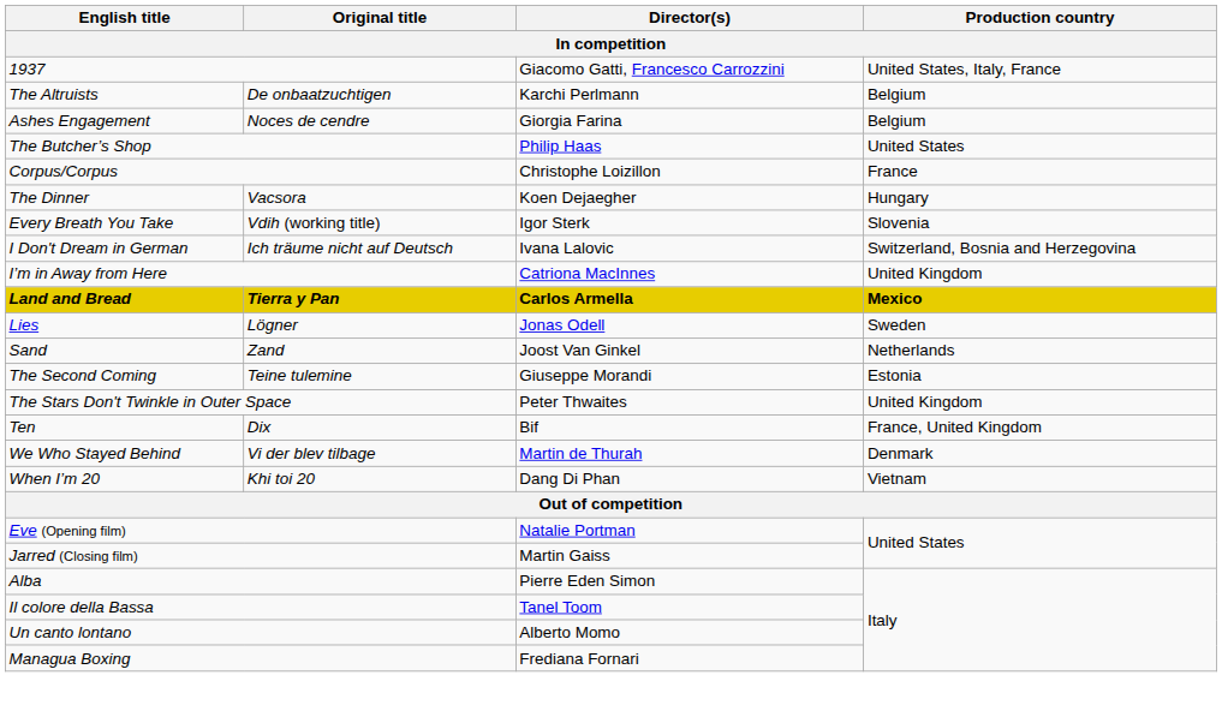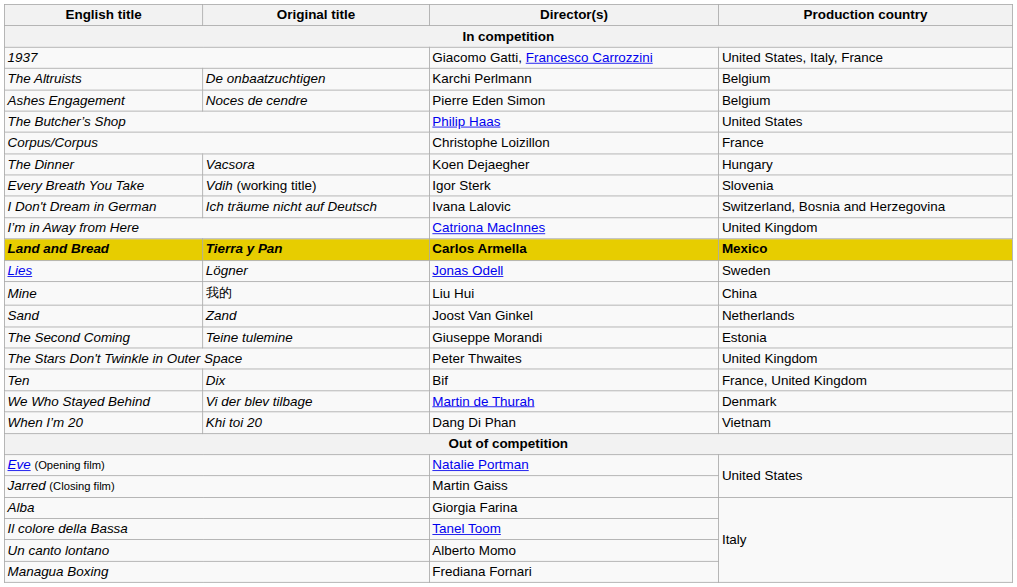 <table class="wikitable" style="width:95%; margin-bottom:0px">
 <tr>
 <th>English title</th>
 <th>Original title</th>
 <th>Director(s)</th>
 <th>Production country</th>
 </tr>
 <tr>
 <th colspan=4>In competition</th>
 </tr>
 <tr>
 <td colspan="2"><em>1937</em></td>
 <td data-sort-value="Carrozzini">Giacomo Gatti, <a href='#'>Francesco Carrozzini</a></td>
 <td>United States, Italy, France</td>
 </tr>
 <tr>
 <td data-sort-value="Altruists"><em>The Altruists</em></td>
 <td data-sort-value="Onbaatzuchtigen"><em>De onbaatzuchtigen</em></td>
 <td data-sort-value="Perlmann">Karchi Perlmann</td>
 <td>Belgium</td>
 </tr>
 <tr>
 <td><em>Ashes Engagement</em></td>
 <td><em>Noces de cendre</em></td>
-<td>Giorgia Farina</td>
+<td data-sort-value="Eden Simon">Pierre Eden Simon</td>
 <td>Belgium</td>
 </tr>
 <tr>
 <td colspan=2 data-sort-value="Butcher"><em>The Butcher’s Shop</em></td>
 <td data-sort-value="Haas"><a href='#'>Philip Haas</a></td>
 <td>United States</td>
 </tr>
 <tr>
 <td colspan=2><em>Corpus/Corpus</em></td>
 <td data-sort-value="Loizillon">Christophe Loizillon</td>
 <td>France</td>
 </tr>
 <tr>
 <td data-sort-value="Dinner"><em>The Dinner</em></td>
 <td><em>Vacsora</em></td>
 <td data-sort-value="Dejaegher">Koen Dejaegher</td>
 <td>Hungary</td>
 </tr>
 <tr>
 <td><em>Every Breath You Take</em></td>
 <td><em>Vdih</em> (working title)</td>
 <td data-sort-value="Sterk">Igor Sterk</td>
 <td>Slovenia</td>
 </tr>
 <tr>
 <td><em>I Don't Dream in German</em></td>
 <td><em>Ich träume nicht auf Deutsch</em></td>
 <td data-sort-value="Lalovic">Ivana Lalovic</td>
 <td>Switzerland, Bosnia and Herzegovina</td>
 </tr>
 <tr>
 <td colspan=2><em>I’m in Away from Here</em></td>
 <td data-sort-value="MacInnes"><a href='#'>Catriona MacInnes</a></td>
 <td>United Kingdom</td>
 </tr>
 <tr style="background:#E7CD00;">
 <td><strong><em>Land and Bread</em></strong></td>
 <td><strong><em>Tierra y Pan</em></strong></td>
 <td data-sort-value="Armella"><strong>Carlos Armella</strong></td>
 <td><strong>Mexico</strong></td>
 </tr>
 <tr>
 <td><em><a href='#'>Lies</a></em></td>
 <td><em>Lögner</em></td>
 <td data-sort-value="Odell"><a href='#'>Jonas Odell</a></td>
 <td>Sweden</td>
+</tr>
+<tr>
+<td><em>Mine</em></td>
+<td>我的</td>
+<td>Liu Hui</td>
+<td>China</td>
 </tr>
 <tr>
 <td><em>Sand</em></td>
 <td><em>Zand</em></td>
 <td data-sort-value="Van Ginkel">Joost Van Ginkel</td>
 <td>Netherlands</td>
 </tr>
 <tr>
 <td data-sort-value="Second"><em>The Second Coming</em></td>
 <td><em>Teine tulemine</em></td>
 <td>Giuseppe Morandi</td>
 <td>Estonia</td>
 </tr>
 <tr>
 <td colspan=2 data-sort-value="Stars"><em>The Stars Don't Twinkle in Outer Space</em></td>
 <td data-sort-value="Thwaites">Peter Thwaites</td>
 <td>United Kingdom</td>
 </tr>
 <tr>
 <td><em>Ten</em></td>
 <td><em>Dix</em></td>
 <td>Bif</td>
 <td>France, United Kingdom</td>
 </tr>
 <tr>
 <td><em>We Who Stayed Behind</em></td>
 <td><em>Vi der blev tilbage</em></td>
 <td data-sort-value="Thurah"><a href='#'>Martin de Thurah</a></td>
 <td>Denmark</td>
 </tr>
 <tr>
 <td><em>When I’m 20</em></td>
 <td><em>Khi toi 20</em></td>
 <td data-sort-value="Phan">Dang Di Phan</td>
 <td>Vietnam</td>
 </tr>
 <tr>
 <th colspan="4">Out of competition</th>
 </tr>
 <tr>
 <td colspan="2"><em><a href='#'>Eve</a></em> <small>(Opening film)</small></td>
 <td><a href='#'>Natalie Portman</a></td>
 <td rowspan="2">United States</td>
 </tr>
 <tr>
 <td colspan="2"><em>Jarred</em> <small>(Closing film)</small></td>
 <td>Martin Gaiss</td>
 </tr>
 <tr>
 <td colspan="2"><em>Alba</em></td>
-<td data-sort-value="Eden Simon">Pierre Eden Simon</td>
+<td>Giorgia Farina</td>
 <td rowspan="4">Italy</td>
 </tr>
 <tr>
 <td colspan="2"><em>Il colore della Bassa</em></td>
 <td data-sort-value="Toom"><a href='#'>Tanel Toom</a></td>
 </tr>
 <tr>
 <td colspan="2"><em>Un canto lontano</em></td>
 <td>Alberto Momo</td>
 </tr>
 <tr>
 <td colspan="2"><em>Managua Boxing</em></td>
 <td>Frediana Fornari</td>
 </tr>
 </table>
